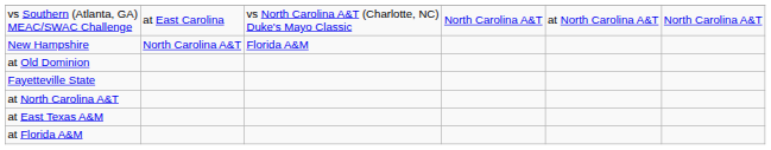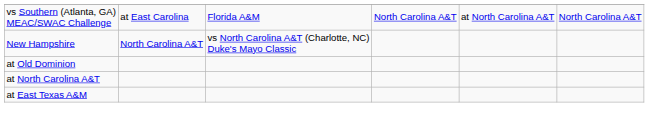 <table class="wikitable">
 <tr>
 </tr>
 <tr>
 <td>vs <a href='#'>Southern</a> (Atlanta, GA)<br><a href='#'>MEAC/SWAC Challenge</a></td>
 <td>at <a href='#'>East Carolina</a></td>
-<td>vs <a href='#'>North Carolina A&T</a> (Charlotte, NC)<br><a href='#'>Duke's Mayo Classic</a></td>
+<td><a href='#'>Florida A&M</a></td>
 <td><a href='#'>North Carolina A&T</a></td>
 <td>at <a href='#'>North Carolina A&T</a></td>
 <td><a href='#'>North Carolina A&T</a></td>
 </tr>
 <tr>
 <td><a href='#'>New Hampshire</a></td>
 <td><a href='#'>North Carolina A&T</a></td>
-<td><a href='#'>Florida A&M</a></td>
+<td>vs <a href='#'>North Carolina A&T</a> (Charlotte, NC)<br><a href='#'>Duke's Mayo Classic</a></td>
 <td></td>
 <td></td>
 <td></td>
 </tr>
 <tr>
 <td>at <a href='#'>Old Dominion</a></td>
-<td></td>
-<td></td>
-<td></td>
-<td></td>
-<td></td>
-</tr>
-<tr>
-<td><a href='#'>Fayetteville State</a></td>
 <td></td>
 <td></td>
 <td></td>
 <td></td>
 <td></td>
 </tr>
 <tr>
 <td>at <a href='#'>North Carolina A&T</a></td>
 <td></td>
 <td></td>
 <td></td>
 <td></td>
 <td></td>
 </tr>
 <tr>
 <td>at <a href='#'>East Texas A&M</a></td>
 <td></td>
 <td></td>
 <td></td>
 <td></td>
 <td></td>
 </tr>
-<tr>
-<td>at <a href='#'>Florida A&M</a></td>
-<td></td>
-<td></td>
-<td></td>
-<td></td>
-<td></td>
-</tr>
 </table>
